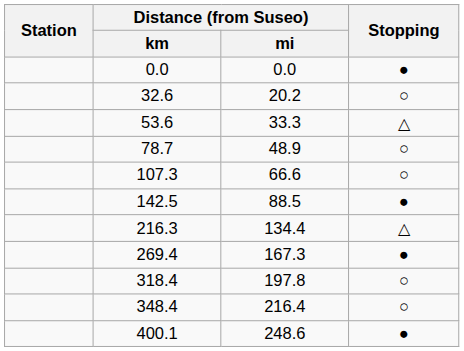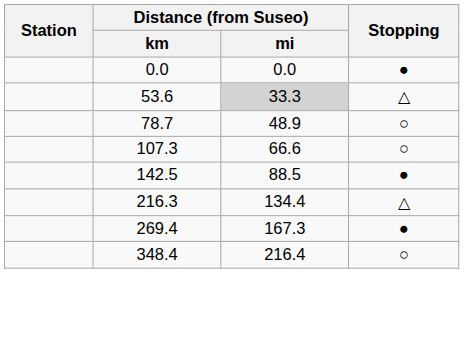 <table class="wikitable" style="text-align:center; width:35%">
 <tr>
 <th scope="col" rowspan="2">Station</th>
 <th scope="col" colspan="2">Distance (from Suseo)</th>
 <th scope="col" rowspan="2">Stopping</th>
 </tr>
 <tr>
 <th scope="col">km</th>
 <th scope="col">mi</th>
 </tr>
 <tr>
 <td style="text-align:left"></td>
 <td>0.0</td>
 <td>0.0</td>
 <td>●</td>
 </tr>
 <tr>
 <td style="text-align:left"></td>
-<td>32.6</td>
-<td>20.2</td>
-<td>○</td>
-</tr>
-<tr>
-<td style="text-align:left"></td>
 <td>53.6</td>
-<td>33.3</td>
+<td style="background: lightgrey;">33.3</td>
 <td>△</td>
 </tr>
 <tr>
 <td style="text-align:left"></td>
 <td>78.7</td>
 <td>48.9</td>
 <td>○</td>
 </tr>
 <tr>
 <td style="text-align:left"></td>
 <td>107.3</td>
 <td>66.6</td>
 <td>○</td>
 </tr>
 <tr>
 <td style="text-align:left"></td>
 <td>142.5</td>
 <td>88.5</td>
 <td>●</td>
 </tr>
 <tr>
 <td style="text-align:left"></td>
 <td>216.3</td>
 <td>134.4</td>
 <td>△</td>
 </tr>
 <tr>
 <td style="text-align:left"></td>
 <td>269.4</td>
 <td>167.3</td>
 <td>●</td>
 </tr>
 <tr>
 <td style="text-align:left"></td>
-<td>318.4</td>
-<td>197.8</td>
-<td>○</td>
-</tr>
-<tr>
-<td style="text-align:left"></td>
 <td>348.4</td>
 <td>216.4</td>
 <td>○</td>
 </tr>
-<tr>
-<td style="text-align:left"></td>
-<td>400.1</td>
-<td>248.6</td>
-<td>●</td>
-</tr>
 </table>
